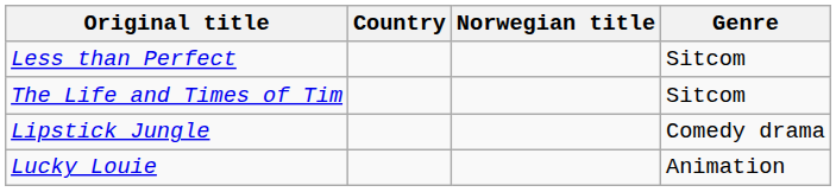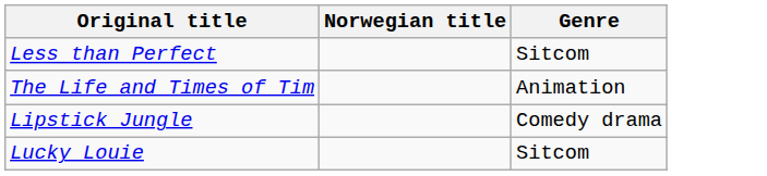 <table class="wikitable">
 <tr>
 <th>Original title</th>
-<th>Country</th>
 <th>Norwegian title</th>
 <th>Genre</th>
 </tr>
 <tr>
 <td><em><a href='#'>Less than Perfect</a></em></td>
 <td></td>
-<td></td>
 <td>Sitcom</td>
 </tr>
 <tr>
 <td><em><a href='#'>The Life and Times of Tim</a></em></td>
 <td></td>
-<td></td>
-<td>Sitcom</td>
+<td>Animation</td>
 </tr>
 <tr>
 <td><em><a href='#'>Lipstick Jungle</a></em></td>
-<td></td>
 <td></td>
 <td>Comedy drama</td>
 </tr>
 <tr>
 <td><em><a href='#'>Lucky Louie</a></em></td>
 <td></td>
-<td></td>
-<td>Animation</td>
+<td>Sitcom</td>
 </tr>
 </table>
